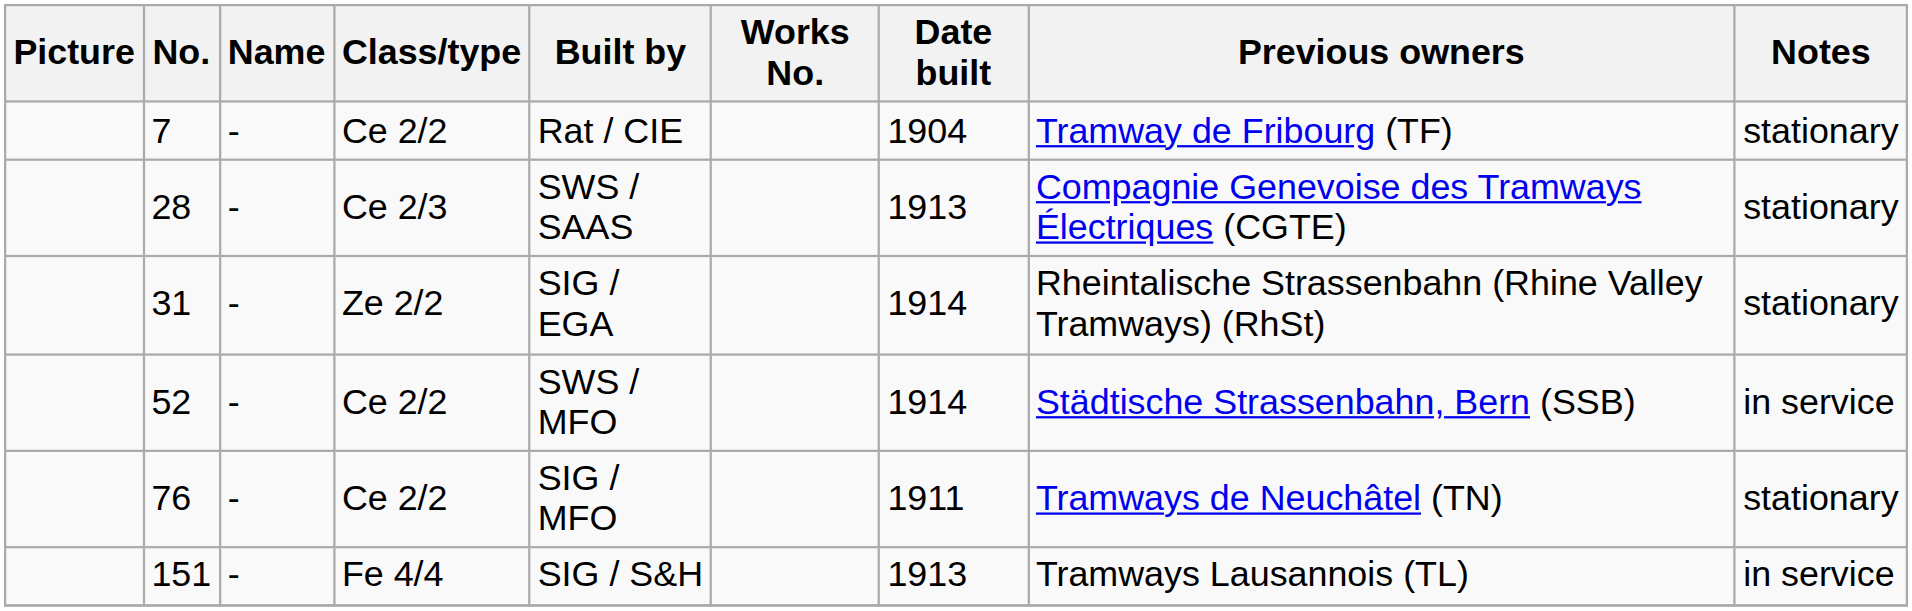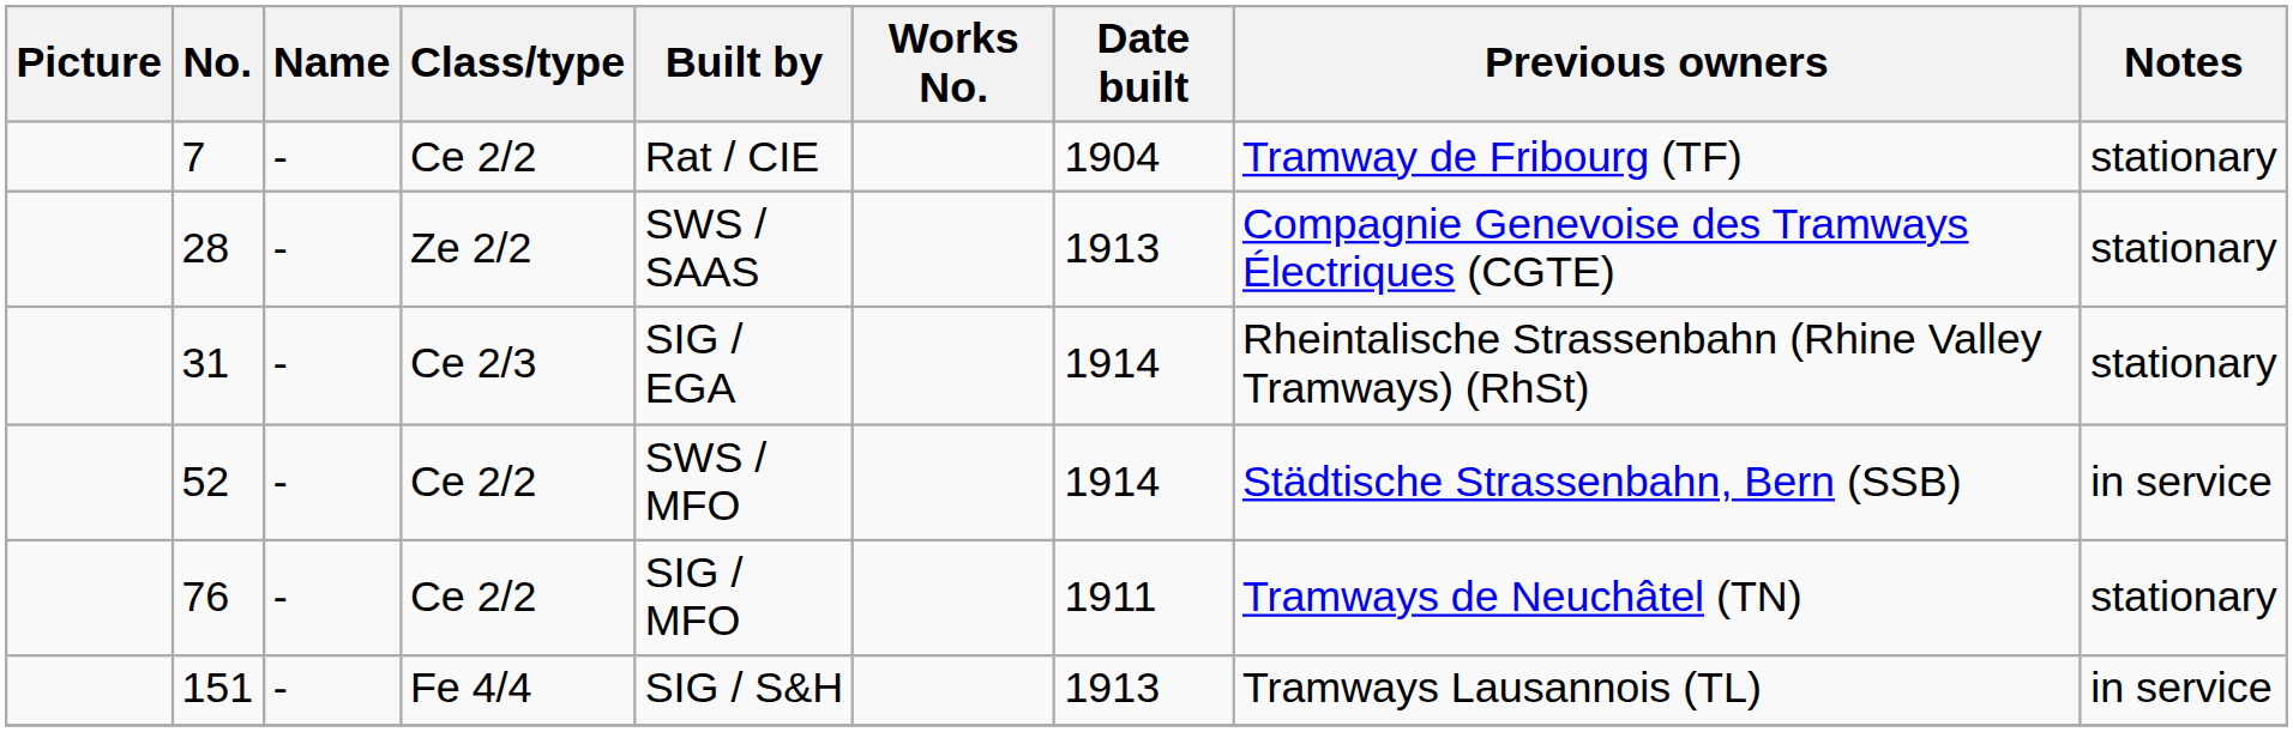 <table class="wikitable" width="850">
 <tr>
 <th>Picture</th>
 <th>No.</th>
 <th>Name</th>
 <th>Class/type</th>
 <th>Built by</th>
 <th>Works No.</th>
 <th>Date built</th>
 <th>Previous owners</th>
 <th>Notes</th>
 </tr>
 <tr>
 <td></td>
 <td>7</td>
 <td>-</td>
 <td>Ce 2/2</td>
 <td>Rat / CIE</td>
 <td></td>
 <td>1904</td>
 <td><a href='#'>Tramway de Fribourg</a> (TF)</td>
 <td>stationary</td>
 </tr>
 <tr>
 <td></td>
 <td>28</td>
 <td>-</td>
-<td>Ce 2/3</td>
+<td>Ze 2/2</td>
 <td>SWS / SAAS</td>
 <td></td>
 <td>1913</td>
 <td><a href='#'>Compagnie Genevoise des Tramways Électriques</a> (CGTE)</td>
 <td>stationary</td>
 </tr>
 <tr>
 <td></td>
 <td>31</td>
 <td>-</td>
-<td>Ze 2/2</td>
+<td>Ce 2/3</td>
 <td>SIG / EGA</td>
 <td></td>
 <td>1914</td>
 <td>Rheintalische Strassenbahn (Rhine Valley Tramways) (RhSt)</td>
 <td>stationary</td>
 </tr>
 <tr>
 <td></td>
 <td>52</td>
 <td>-</td>
 <td>Ce 2/2</td>
 <td>SWS / MFO</td>
 <td></td>
 <td>1914</td>
 <td><a href='#'>Städtische Strassenbahn, Bern</a> (SSB)</td>
 <td>in service</td>
 </tr>
 <tr>
 <td></td>
 <td>76</td>
 <td>-</td>
 <td>Ce 2/2</td>
 <td>SIG / MFO</td>
 <td></td>
 <td>1911</td>
 <td><a href='#'>Tramways de Neuchâtel</a> (TN)</td>
 <td>stationary</td>
 </tr>
 <tr>
 <td></td>
 <td>151</td>
 <td>-</td>
 <td>Fe 4/4</td>
 <td>SIG / S&H</td>
 <td></td>
 <td>1913</td>
 <td>Tramways Lausannois (TL)</td>
 <td>in service</td>
 </tr>
 <tr>
 </tr>
 </table>
